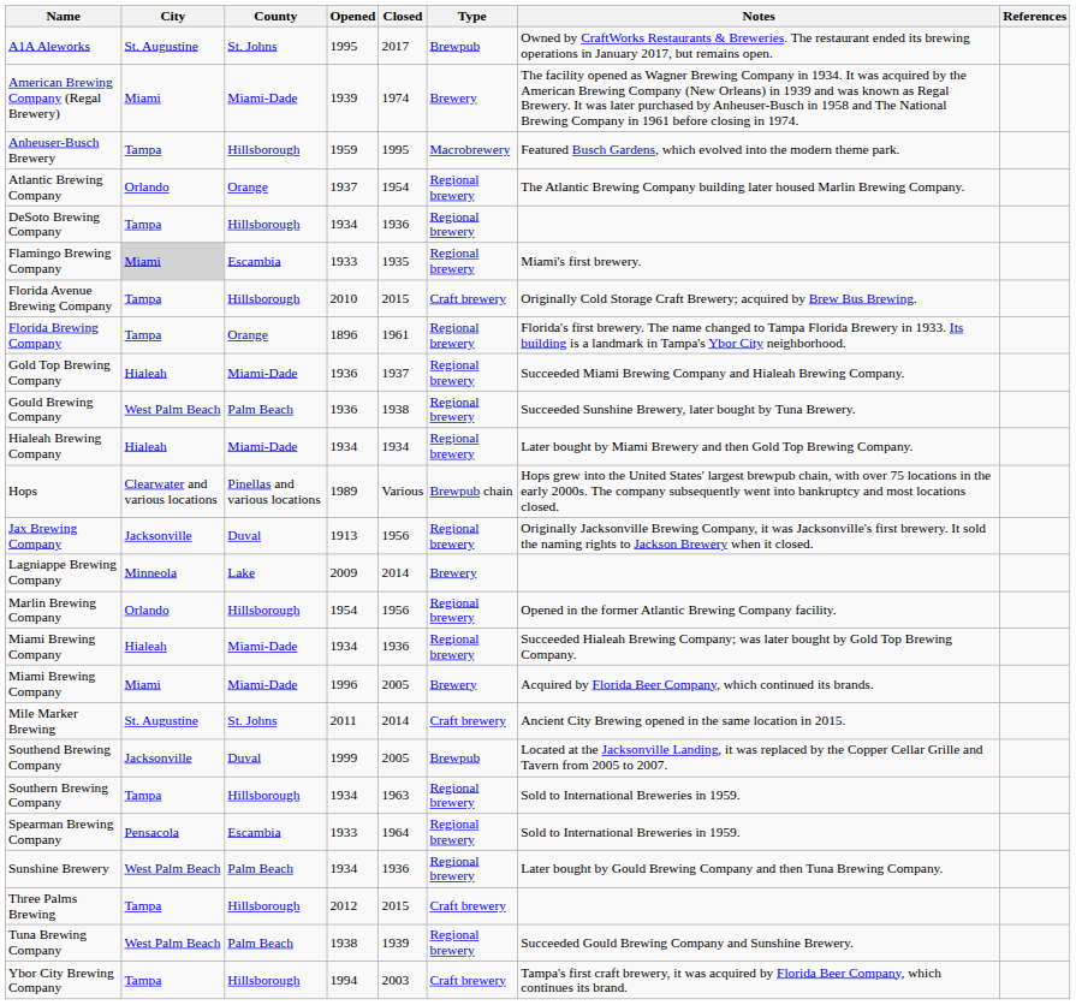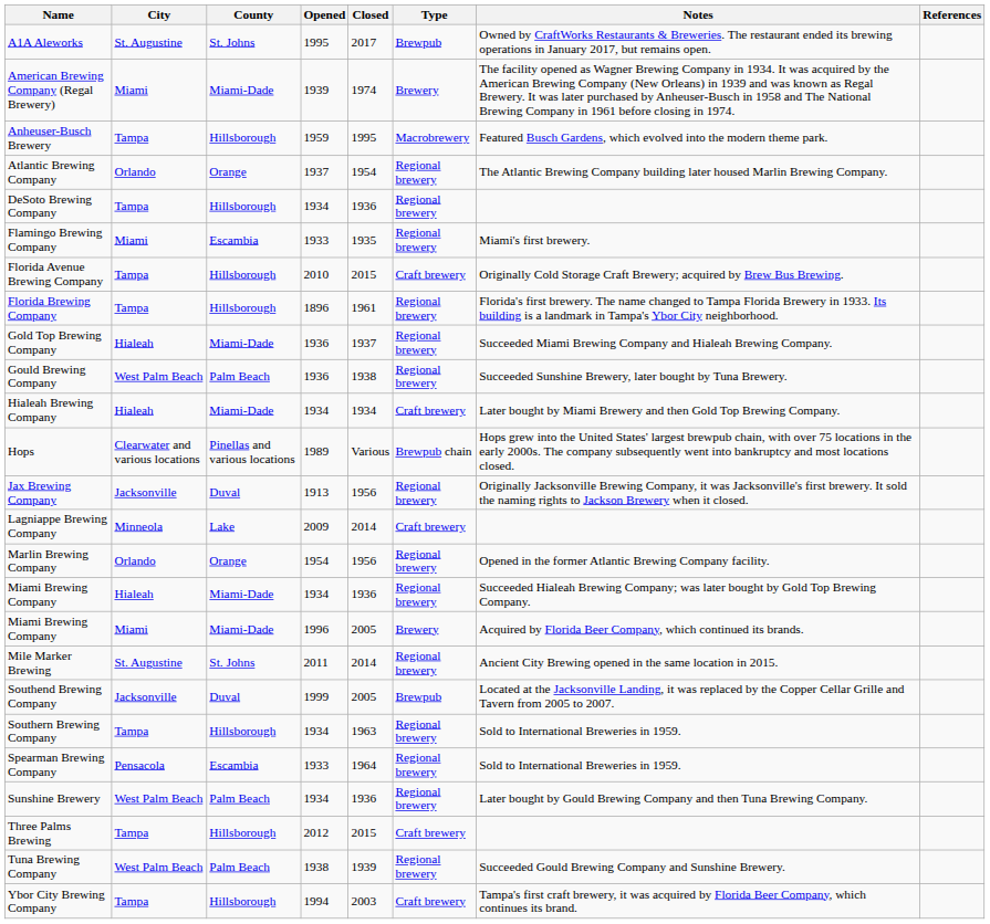 <table class="wikitable sortable">
 <tr>
 <th>Name</th>
 <th>City</th>
 <th>County</th>
 <th>Opened</th>
 <th>Closed</th>
 <th>Type</th>
 <th class="unsortable">Notes</th>
 <th class="unsortable">References</th>
 </tr>
 <tr>
 <td><a href='#'>A1A Aleworks</a></td>
 <td><a href='#'>St. Augustine</a></td>
 <td><a href='#'>St. Johns</a></td>
 <td>1995</td>
 <td>2017</td>
 <td><a href='#'>Brewpub</a></td>
 <td>Owned by <a href='#'>CraftWorks Restaurants & Breweries</a>. The restaurant ended its brewing operations in January 2017, but remains open.</td>
 <td></td>
 </tr>
 <tr>
 <td><a href='#'>American Brewing Company</a> (Regal Brewery)</td>
 <td><a href='#'>Miami</a></td>
 <td><a href='#'>Miami-Dade</a></td>
 <td>1939</td>
 <td>1974</td>
 <td><a href='#'>Brewery</a></td>
 <td>The facility opened as Wagner Brewing Company in 1934. It was acquired by the American Brewing Company (New Orleans) in 1939 and was known as Regal Brewery. It was later purchased by Anheuser-Busch in 1958 and The National Brewing Company in 1961 before closing in 1974.</td>
 <td></td>
 </tr>
 <tr>
 <td><a href='#'>Anheuser-Busch</a> Brewery</td>
 <td><a href='#'>Tampa</a></td>
 <td><a href='#'>Hillsborough</a></td>
 <td>1959</td>
 <td>1995</td>
 <td><a href='#'>Macrobrewery</a></td>
 <td>Featured <a href='#'>Busch Gardens</a>, which evolved into the modern theme park.</td>
 <td></td>
 </tr>
 <tr>
 <td>Atlantic Brewing Company</td>
 <td><a href='#'>Orlando</a></td>
 <td><a href='#'>Orange</a></td>
 <td>1937</td>
 <td>1954</td>
 <td><a href='#'>Regional brewery</a></td>
 <td>The Atlantic Brewing Company building later housed Marlin Brewing Company.</td>
 <td></td>
 </tr>
 <tr>
 <td>DeSoto Brewing Company</td>
 <td><a href='#'>Tampa</a></td>
 <td><a href='#'>Hillsborough</a></td>
 <td>1934</td>
 <td>1936</td>
 <td><a href='#'>Regional brewery</a></td>
 <td></td>
 <td></td>
 </tr>
 <tr>
 <td>Flamingo Brewing Company</td>
-<td style="background: lightgrey;"><a href='#'>Miami</a></td>
+<td><a href='#'>Miami</a></td>
 <td><a href='#'>Escambia</a></td>
 <td>1933</td>
 <td>1935</td>
 <td><a href='#'>Regional brewery</a></td>
 <td>Miami's first brewery.</td>
 <td></td>
 </tr>
 <tr>
 <td>Florida Avenue Brewing Company</td>
 <td><a href='#'>Tampa</a></td>
 <td><a href='#'>Hillsborough</a></td>
 <td>2010</td>
 <td>2015</td>
 <td><a href='#'>Craft brewery</a></td>
 <td>Originally Cold Storage Craft Brewery; acquired by <a href='#'>Brew Bus Brewing</a>.</td>
 <td></td>
 </tr>
 <tr>
 <td><a href='#'>Florida Brewing Company</a></td>
 <td><a href='#'>Tampa</a></td>
-<td><a href='#'>Orange</a></td>
+<td><a href='#'>Hillsborough</a></td>
 <td>1896</td>
 <td>1961</td>
 <td><a href='#'>Regional brewery</a></td>
 <td>Florida's first brewery. The name changed to Tampa Florida Brewery in 1933. <a href='#'>Its building</a> is a landmark in Tampa's <a href='#'>Ybor City</a> neighborhood.</td>
 <td></td>
 </tr>
 <tr>
 <td>Gold Top Brewing Company</td>
 <td><a href='#'>Hialeah</a></td>
 <td><a href='#'>Miami-Dade</a></td>
 <td>1936</td>
 <td>1937</td>
 <td><a href='#'>Regional brewery</a></td>
 <td>Succeeded Miami Brewing Company and Hialeah Brewing Company.</td>
 <td></td>
 </tr>
 <tr>
 <td>Gould Brewing Company</td>
 <td><a href='#'>West Palm Beach</a></td>
 <td><a href='#'>Palm Beach</a></td>
 <td>1936</td>
 <td>1938</td>
 <td><a href='#'>Regional brewery</a></td>
 <td>Succeeded Sunshine Brewery, later bought by Tuna Brewery.</td>
 <td></td>
 </tr>
 <tr>
 <td>Hialeah Brewing Company</td>
 <td><a href='#'>Hialeah</a></td>
 <td><a href='#'>Miami-Dade</a></td>
 <td>1934</td>
 <td>1934</td>
-<td><a href='#'>Regional brewery</a></td>
+<td><a href='#'>Craft brewery</a></td>
 <td>Later bought by Miami Brewery and then Gold Top Brewing Company.</td>
 <td></td>
 </tr>
 <tr>
 <td>Hops</td>
 <td><a href='#'>Clearwater</a> and various locations</td>
 <td><a href='#'>Pinellas</a> and various locations</td>
 <td>1989</td>
 <td>Various</td>
 <td><a href='#'>Brewpub</a> chain</td>
 <td>Hops grew into the United States' largest brewpub chain, with over 75 locations in the early 2000s. The company subsequently went into bankruptcy and most locations closed.</td>
 <td></td>
 </tr>
 <tr>
 <td><a href='#'>Jax Brewing Company</a></td>
 <td><a href='#'>Jacksonville</a></td>
 <td><a href='#'>Duval</a></td>
 <td>1913</td>
 <td>1956</td>
 <td><a href='#'>Regional brewery</a></td>
 <td>Originally Jacksonville Brewing Company, it was Jacksonville's first brewery. It sold the naming rights to <a href='#'>Jackson Brewery</a> when it closed.</td>
 <td></td>
 </tr>
 <tr>
 <td>Lagniappe Brewing Company</td>
 <td><a href='#'>Minneola</a></td>
 <td><a href='#'>Lake</a></td>
 <td>2009</td>
 <td>2014</td>
-<td><a href='#'>Brewery</a></td>
+<td><a href='#'>Craft brewery</a></td>
 <td></td>
 <td></td>
 </tr>
 <tr>
 <td>Marlin Brewing Company</td>
 <td><a href='#'>Orlando</a></td>
-<td><a href='#'>Hillsborough</a></td>
+<td><a href='#'>Orange</a></td>
 <td>1954</td>
 <td>1956</td>
 <td><a href='#'>Regional brewery</a></td>
 <td>Opened in the former Atlantic Brewing Company facility.</td>
 <td></td>
 </tr>
 <tr>
 <td>Miami Brewing Company</td>
 <td><a href='#'>Hialeah</a></td>
 <td><a href='#'>Miami-Dade</a></td>
 <td>1934</td>
 <td>1936</td>
 <td><a href='#'>Regional brewery</a></td>
 <td>Succeeded Hialeah Brewing Company; was later bought by Gold Top Brewing Company.</td>
 <td></td>
 </tr>
 <tr>
 <td>Miami Brewing Company</td>
 <td><a href='#'>Miami</a></td>
 <td><a href='#'>Miami-Dade</a></td>
 <td>1996</td>
 <td>2005</td>
 <td><a href='#'>Brewery</a></td>
 <td>Acquired by <a href='#'>Florida Beer Company</a>, which continued its brands.</td>
 <td></td>
 </tr>
 <tr>
 <td>Mile Marker Brewing</td>
 <td><a href='#'>St. Augustine</a></td>
 <td><a href='#'>St. Johns</a></td>
 <td>2011</td>
 <td>2014</td>
-<td><a href='#'>Craft brewery</a></td>
+<td><a href='#'>Regional brewery</a></td>
 <td>Ancient City Brewing opened in the same location in 2015.</td>
 <td></td>
 </tr>
 <tr>
 <td>Southend Brewing Company</td>
 <td><a href='#'>Jacksonville</a></td>
 <td><a href='#'>Duval</a></td>
 <td>1999</td>
 <td>2005</td>
 <td><a href='#'>Brewpub</a></td>
 <td>Located at the <a href='#'>Jacksonville Landing</a>, it was replaced by the Copper Cellar Grille and Tavern from 2005 to 2007.</td>
 <td></td>
 </tr>
 <tr>
 <td>Southern Brewing Company</td>
 <td><a href='#'>Tampa</a></td>
 <td><a href='#'>Hillsborough</a></td>
 <td>1934</td>
 <td>1963</td>
 <td><a href='#'>Regional brewery</a></td>
 <td>Sold to International Breweries in 1959.</td>
 <td></td>
 </tr>
 <tr>
 <td>Spearman Brewing Company</td>
 <td><a href='#'>Pensacola</a></td>
 <td><a href='#'>Escambia</a></td>
 <td>1933</td>
 <td>1964</td>
 <td><a href='#'>Regional brewery</a></td>
 <td>Sold to International Breweries in 1959.</td>
 <td></td>
 </tr>
 <tr>
 <td>Sunshine Brewery</td>
 <td><a href='#'>West Palm Beach</a></td>
 <td><a href='#'>Palm Beach</a></td>
 <td>1934</td>
 <td>1936</td>
 <td><a href='#'>Regional brewery</a></td>
 <td>Later bought by Gould Brewing Company and then Tuna Brewing Company.</td>
 <td></td>
 </tr>
 <tr>
 <td>Three Palms Brewing</td>
 <td><a href='#'>Tampa</a></td>
 <td><a href='#'>Hillsborough</a></td>
 <td>2012</td>
 <td>2015</td>
 <td><a href='#'>Craft brewery</a></td>
 <td></td>
 <td></td>
 </tr>
 <tr>
 <td>Tuna Brewing Company</td>
 <td><a href='#'>West Palm Beach</a></td>
 <td><a href='#'>Palm Beach</a></td>
 <td>1938</td>
 <td>1939</td>
 <td><a href='#'>Regional brewery</a></td>
 <td>Succeeded Gould Brewing Company and Sunshine Brewery.</td>
 <td></td>
 </tr>
 <tr>
 <td>Ybor City Brewing Company</td>
 <td><a href='#'>Tampa</a></td>
 <td><a href='#'>Hillsborough</a></td>
 <td>1994</td>
 <td>2003</td>
 <td><a href='#'>Craft brewery</a></td>
 <td>Tampa's first craft brewery, it was acquired by <a href='#'>Florida Beer Company</a>, which continues its brand.</td>
 <td></td>
 </tr>
 </table>
